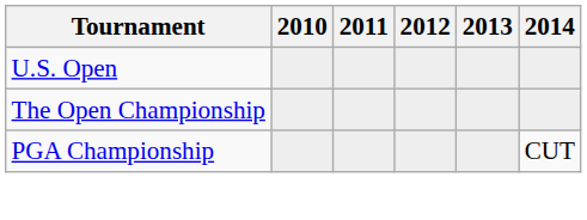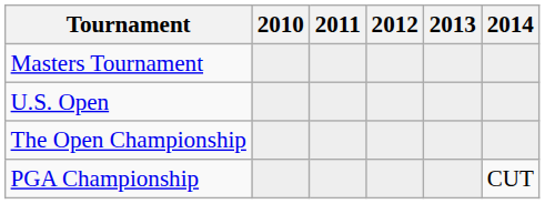 <table class="wikitable" style="font-size:95%;text-align:center;">
 <tr>
 <th>Tournament</th>
 <th>2010</th>
 <th>2011</th>
 <th>2012</th>
 <th>2013</th>
 <th>2014</th>
+</tr>
+<tr>
+<td align=left><a href='#'>Masters Tournament</a></td>
+<td style="background:#eeeeee;"></td>
+<td style="background:#eeeeee;"></td>
+<td style="background:#eeeeee;"></td>
+<td style="background:#eeeeee;"></td>
+<td style="background:#eeeeee;"></td>
 </tr>
 <tr>
 <td align=left><a href='#'>U.S. Open</a></td>
 <td style="background:#eeeeee;"></td>
 <td style="background:#eeeeee;"></td>
 <td style="background:#eeeeee;"></td>
 <td style="background:#eeeeee;"></td>
 <td style="background:#eeeeee;"></td>
 </tr>
 <tr>
 <td align=left><a href='#'>The Open Championship</a></td>
 <td style="background:#eeeeee;"></td>
 <td style="background:#eeeeee;"></td>
 <td style="background:#eeeeee;"></td>
 <td style="background:#eeeeee;"></td>
 <td style="background:#eeeeee;"></td>
 </tr>
 <tr>
 <td align=left><a href='#'>PGA Championship</a></td>
 <td style="background:#eeeeee;"></td>
 <td style="background:#eeeeee;"></td>
 <td style="background:#eeeeee;"></td>
 <td style="background:#eeeeee;"></td>
 <td>CUT</td>
 </tr>
 </table>
